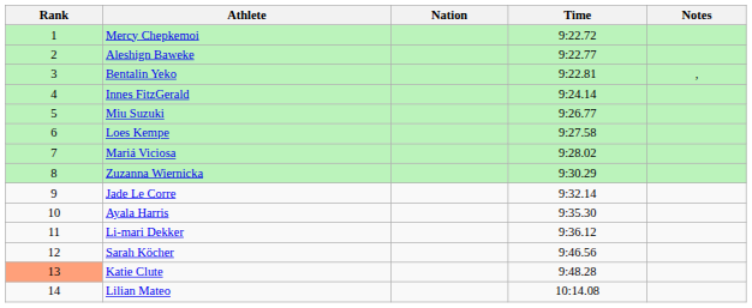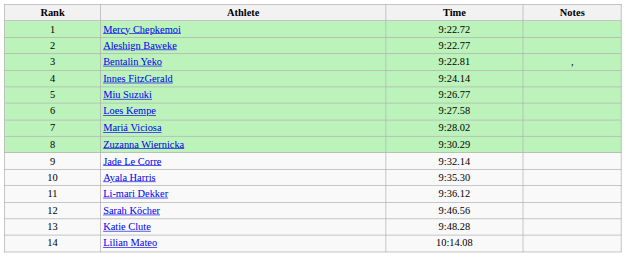 <table class="wikitable sortable" style="text-align:center;width: 60%;">
 <tr>
 <th scope="col">Rank</th>
 <th scope="col">Athlete</th>
-<th scope="col">Nation</th>
 <th scope="col">Time</th>
 <th scope="col">Notes</th>
 </tr>
 <tr bgcolor=bbf3bb>
 <td>1</td>
 <td align=left><a href='#'>Mercy Chepkemoi</a></td>
-<td align=left></td>
 <td>9:22.72</td>
 <td></td>
 </tr>
 <tr bgcolor=bbf3bb>
 <td>2</td>
 <td align=left><a href='#'>Aleshign Baweke</a></td>
-<td align=left></td>
 <td>9:22.77</td>
 <td></td>
 </tr>
 <tr bgcolor=bbf3bb>
 <td>3</td>
 <td align=left><a href='#'>Bentalin Yeko</a></td>
-<td align=left></td>
 <td>9:22.81</td>
 <td>, </td>
 </tr>
 <tr bgcolor=bbf3bb>
 <td>4</td>
 <td align=left><a href='#'>Innes FitzGerald</a></td>
-<td align=left></td>
 <td>9:24.14</td>
 <td></td>
 </tr>
 <tr bgcolor=bbf3bb>
 <td>5</td>
 <td align=left><a href='#'>Miu Suzuki</a></td>
-<td align=left></td>
 <td>9:26.77</td>
 <td></td>
 </tr>
 <tr bgcolor=bbf3bb>
 <td>6</td>
 <td align=left><a href='#'>Loes Kempe</a></td>
-<td align=left></td>
 <td>9:27.58</td>
 <td></td>
 </tr>
 <tr bgcolor=bbf3bb>
 <td>7</td>
 <td align=left><a href='#'>Mariá Viciosa</a></td>
-<td align=left></td>
 <td>9:28.02</td>
 <td></td>
 </tr>
 <tr bgcolor=bbf3bb>
 <td>8</td>
 <td align=left><a href='#'>Zuzanna Wiernicka</a></td>
-<td align=left></td>
 <td>9:30.29</td>
 <td></td>
 </tr>
 <tr>
 <td>9</td>
 <td align=left><a href='#'>Jade Le Corre</a></td>
-<td align=left></td>
 <td>9:32.14</td>
 <td></td>
 </tr>
 <tr>
 <td>10</td>
 <td align=left><a href='#'>Ayala Harris</a></td>
-<td align=left></td>
 <td>9:35.30</td>
 <td></td>
 </tr>
 <tr>
 <td>11</td>
 <td align=left><a href='#'>Li-mari Dekker</a></td>
-<td align=left></td>
 <td>9:36.12</td>
 <td></td>
 </tr>
 <tr>
 <td>12</td>
 <td align=left><a href='#'>Sarah Köcher</a></td>
-<td align=left></td>
 <td>9:46.56</td>
 <td></td>
 </tr>
 <tr>
-<td style="background: lightsalmon;">13</td>
+<td>13</td>
 <td align=left><a href='#'>Katie Clute</a></td>
-<td align=left></td>
 <td>9:48.28</td>
 <td></td>
 </tr>
 <tr>
 <td>14</td>
 <td align=left><a href='#'>Lilian Mateo</a></td>
-<td align=left></td>
 <td>10:14.08</td>
 <td></td>
 </tr>
 </table>
